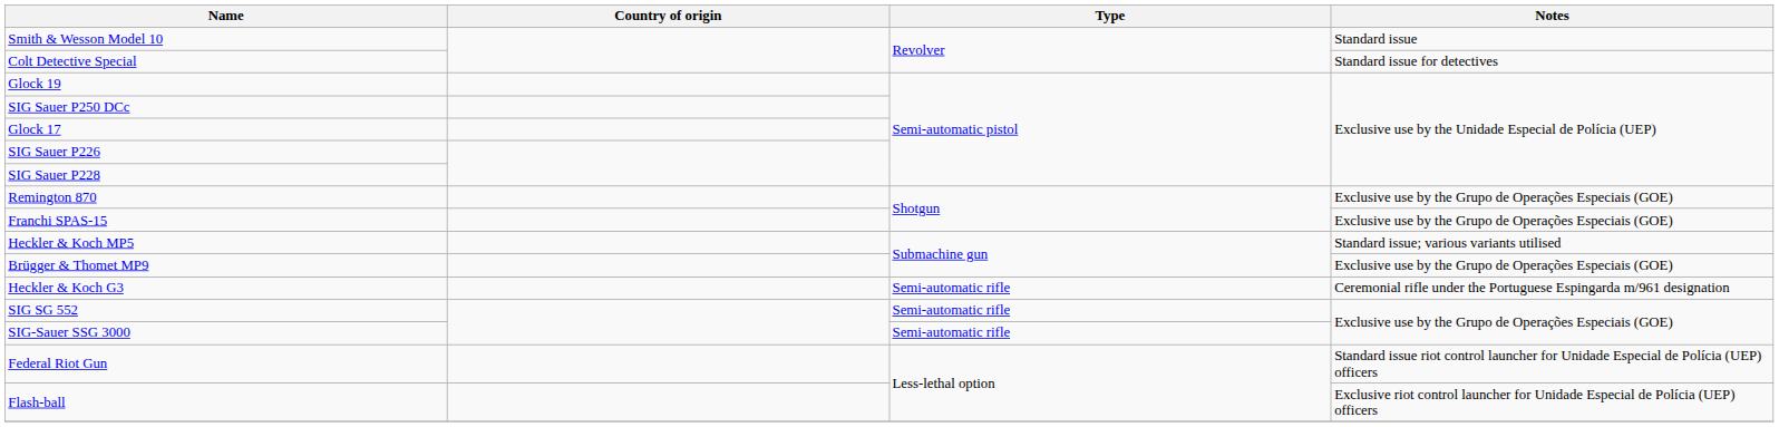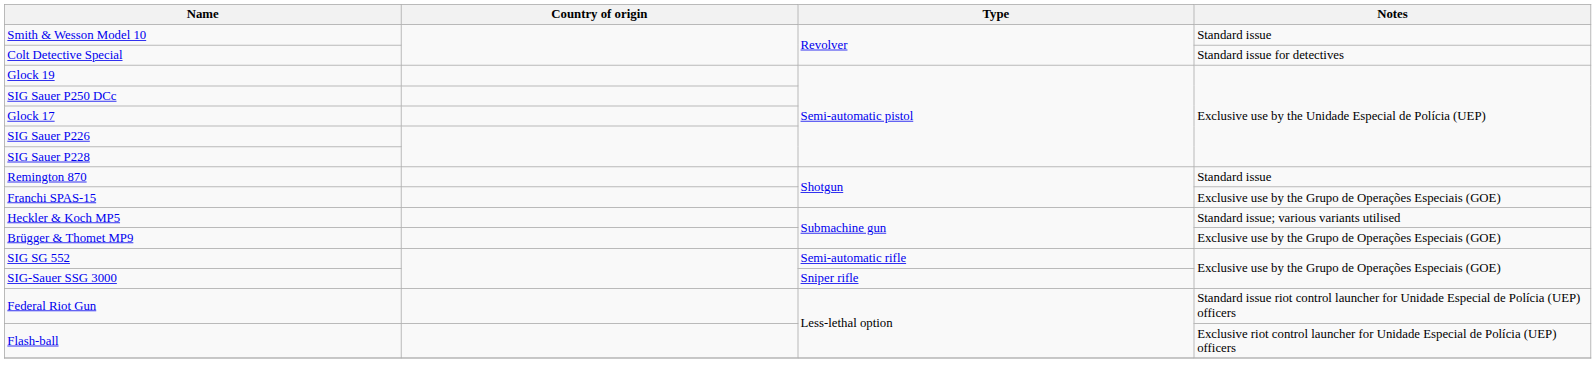 <table class=wikitable border="0" width="100%">
 <tr>
 <th width="25%">Name</th>
 <th width="25%">Country of origin</th>
 <th width="25%">Type</th>
 <th>Notes</th>
 </tr>
 <tr>
 <td><a href='#'>Smith & Wesson Model 10</a></td>
 <td rowspan="2"></td>
 <td rowspan="2"><a href='#'>Revolver</a></td>
 <td>Standard issue</td>
 </tr>
 <tr>
 <td><a href='#'>Colt Detective Special</a></td>
 <td>Standard issue for detectives</td>
 </tr>
 <tr>
 <td><a href='#'>Glock 19</a></td>
 <td></td>
 <td rowspan="5"><a href='#'>Semi-automatic pistol</a></td>
 <td rowspan="5">Exclusive use by the Unidade Especial de Polícia (UEP)</td>
 </tr>
 <tr>
 <td><a href='#'>SIG Sauer P250 DCc</a></td>
 <td></td>
 </tr>
 <tr>
 <td><a href='#'>Glock 17</a></td>
 <td></td>
 </tr>
 <tr>
 <td><a href='#'>SIG Sauer P226</a></td>
 <td rowspan="2"></td>
 </tr>
 <tr>
 <td><a href='#'>SIG Sauer P228</a></td>
 </tr>
 <tr>
 <td><a href='#'>Remington 870</a></td>
 <td></td>
 <td rowspan="2"><a href='#'>Shotgun</a></td>
-<td>Exclusive use by the Grupo de Operações Especiais (GOE)</td>
+<td>Standard issue</td>
 </tr>
 <tr>
 <td><a href='#'>Franchi SPAS-15</a></td>
 <td></td>
 <td>Exclusive use by the Grupo de Operações Especiais (GOE)</td>
 </tr>
 <tr>
 <td><a href='#'>Heckler & Koch MP5</a></td>
 <td></td>
 <td rowspan="2"><a href='#'>Submachine gun</a></td>
 <td>Standard issue; various variants utilised</td>
 </tr>
 <tr>
 <td><a href='#'>Brügger & Thomet MP9</a></td>
 <td></td>
 <td>Exclusive use by the Grupo de Operações Especiais (GOE)</td>
 </tr>
 <tr>
-<td><a href='#'>Heckler & Koch G3</a></td>
-<td></td>
-<td><a href='#'>Semi-automatic rifle</a></td>
-<td>Ceremonial rifle under the Portuguese Espingarda m/961 designation</td>
-</tr>
-<tr>
 <td><a href='#'>SIG SG 552</a></td>
 <td rowspan="2"></td>
 <td><a href='#'>Semi-automatic rifle</a></td>
 <td rowspan="2">Exclusive use by the Grupo de Operações Especiais (GOE)</td>
 </tr>
 <tr>
 <td><a href='#'>SIG-Sauer SSG 3000</a></td>
-<td><a href='#'>Semi-automatic rifle</a></td>
+<td><a href='#'>Sniper rifle</a></td>
 </tr>
 <tr>
 <td><a href='#'>Federal Riot Gun</a></td>
 <td></td>
 <td rowspan="2">Less-lethal option</td>
 <td>Standard issue riot control launcher for Unidade Especial de Polícia (UEP) officers</td>
 </tr>
 <tr>
 <td><a href='#'>Flash-ball</a></td>
 <td></td>
 <td>Exclusive riot control launcher for Unidade Especial de Polícia (UEP) officers</td>
 </tr>
 <tr>
 </tr>
 </table>
